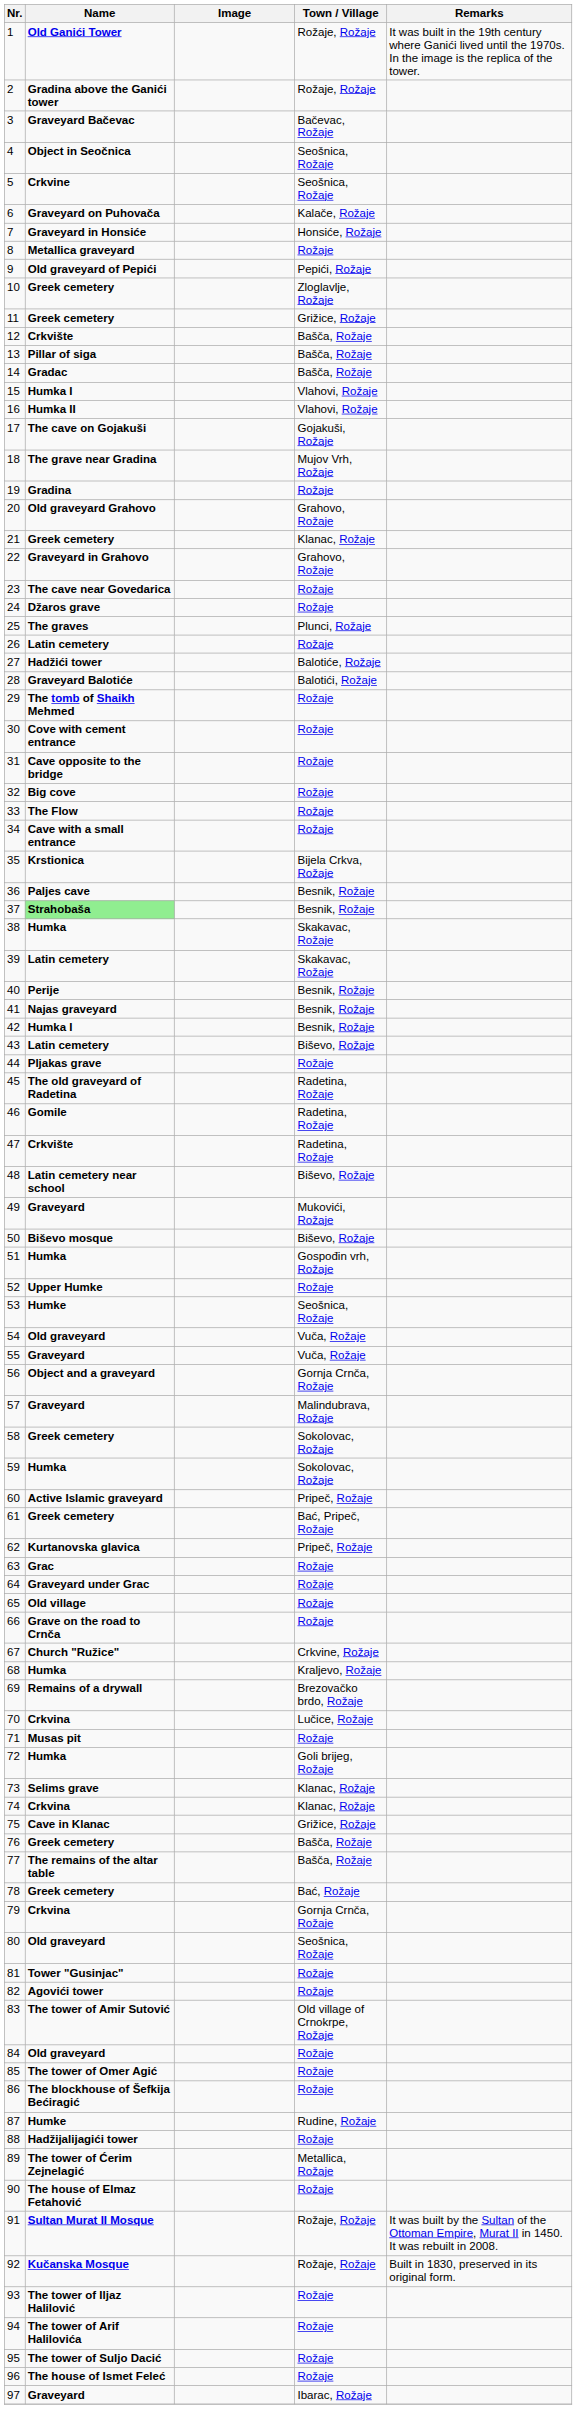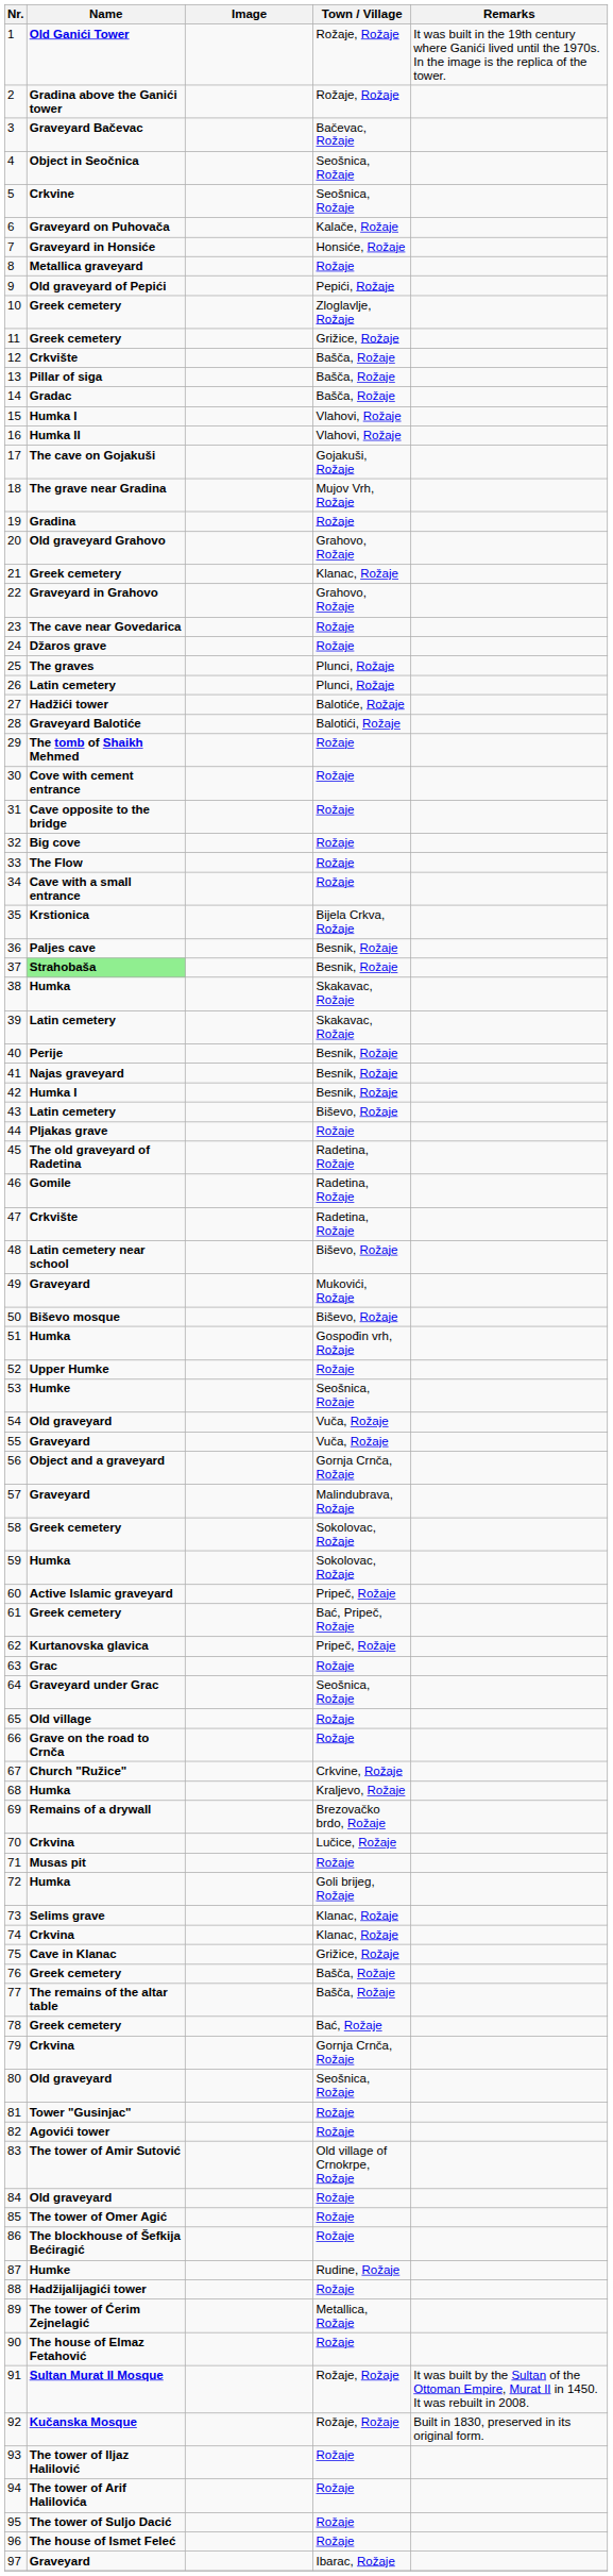 <table class="wikitable sortable">
 <tr>
 <th align=left width=20px>Nr.</th>
 <th align=left width=200px>Name</th>
 <th align=center width=160px class=unsortable>Image</th>
 <th align=left width=120px>Town / Village</th>
 <th align=left width=250px class=unsortable>Remarks</th>
 </tr>
 <tr valign=top>
 <td>1</td>
 <td><strong><a href='#'>Old Ganići Tower</a></strong> </td>
 <td></td>
 <td>Rožaje, <a href='#'>Rožaje</a></td>
 <td>It was built in the 19th century where Ganići lived until the 1970s. In the image is the replica of the tower.</td>
 </tr>
 <tr valign=top>
 <td>2</td>
 <td><strong>Gradina above the Ganići tower</strong> </td>
 <td></td>
 <td>Rožaje, <a href='#'>Rožaje</a></td>
 <td></td>
 </tr>
 <tr valign=top>
 <td>3</td>
 <td><strong>Graveyard Bačevac</strong> </td>
 <td></td>
 <td>Bačevac, <a href='#'>Rožaje</a></td>
 <td></td>
 </tr>
 <tr valign=top>
 <td>4</td>
 <td><strong>Object in Seočnica</strong> </td>
 <td></td>
 <td>Seošnica, <a href='#'>Rožaje</a></td>
 <td></td>
 </tr>
 <tr valign=top>
 <td>5</td>
 <td><strong>Crkvine</strong> </td>
 <td></td>
 <td>Seošnica, <a href='#'>Rožaje</a></td>
 <td></td>
 </tr>
 <tr valign=top>
 <td>6</td>
 <td><strong>Graveyard on Puhovača</strong> </td>
 <td></td>
 <td>Kalače, <a href='#'>Rožaje</a></td>
 <td></td>
 </tr>
 <tr valign=top>
 <td>7</td>
 <td><strong>Graveyard in Honsiće</strong> </td>
 <td></td>
 <td>Honsiće, <a href='#'>Rožaje</a></td>
 <td></td>
 </tr>
 <tr valign=top>
 <td>8</td>
 <td><strong>Metallica graveyard</strong> </td>
 <td></td>
 <td><a href='#'>Rožaje</a></td>
 <td></td>
 </tr>
 <tr valign=top>
 <td>9</td>
 <td><strong>Old graveyard of Pepići</strong> </td>
 <td></td>
 <td>Pepići, <a href='#'>Rožaje</a></td>
 <td></td>
 </tr>
 <tr valign=top>
 <td>10</td>
 <td><strong>Greek cemetery</strong> </td>
 <td></td>
 <td>Zloglavlje, <a href='#'>Rožaje</a></td>
 <td></td>
 </tr>
 <tr valign=top>
 <td>11</td>
 <td><strong>Greek cemetery</strong> </td>
 <td></td>
 <td>Grižice, <a href='#'>Rožaje</a></td>
 <td></td>
 </tr>
 <tr valign=top>
 <td>12</td>
 <td><strong>Crkvište</strong> </td>
 <td></td>
 <td>Bašča, <a href='#'>Rožaje</a></td>
 <td></td>
 </tr>
 <tr valign=top>
 <td>13</td>
 <td><strong>Pillar of siga</strong> </td>
 <td></td>
 <td>Bašča, <a href='#'>Rožaje</a></td>
 <td></td>
 </tr>
 <tr valign=top>
 <td>14</td>
 <td><strong>Gradac</strong> </td>
 <td></td>
 <td>Bašča, <a href='#'>Rožaje</a></td>
 <td></td>
 </tr>
 <tr valign=top>
 <td>15</td>
 <td><strong>Humka I</strong> </td>
 <td></td>
 <td>Vlahovi, <a href='#'>Rožaje</a></td>
 <td></td>
 </tr>
 <tr valign=top>
 <td>16</td>
 <td><strong>Humka II</strong> </td>
 <td></td>
 <td>Vlahovi, <a href='#'>Rožaje</a></td>
 <td></td>
 </tr>
 <tr valign=top>
 <td>17</td>
 <td><strong>The cave on Gojakuši</strong> </td>
 <td></td>
 <td>Gojakuši, <a href='#'>Rožaje</a></td>
 <td></td>
 </tr>
 <tr valign=top>
 <td>18</td>
 <td><strong>The grave near Gradina</strong> </td>
 <td></td>
 <td>Mujov Vrh, <a href='#'>Rožaje</a></td>
 <td></td>
 </tr>
 <tr valign=top>
 <td>19</td>
 <td><strong>Gradina</strong> </td>
 <td></td>
 <td><a href='#'>Rožaje</a></td>
 <td></td>
 </tr>
 <tr valign=top>
 <td>20</td>
 <td><strong>Old graveyard Grahovo</strong> </td>
 <td></td>
 <td>Grahovo, <a href='#'>Rožaje</a></td>
 <td></td>
 </tr>
 <tr valign=top>
 <td>21</td>
 <td><strong>Greek cemetery</strong> </td>
 <td></td>
 <td>Klanac, <a href='#'>Rožaje</a></td>
 <td></td>
 </tr>
 <tr valign=top>
 <td>22</td>
 <td><strong>Graveyard in Grahovo</strong> </td>
 <td></td>
 <td>Grahovo, <a href='#'>Rožaje</a></td>
 <td></td>
 </tr>
 <tr valign=top>
 <td>23</td>
 <td><strong>The cave near Govedarica</strong> </td>
 <td></td>
 <td><a href='#'>Rožaje</a></td>
 <td></td>
 </tr>
 <tr valign=top>
 <td>24</td>
 <td><strong>Džaros grave</strong> </td>
 <td></td>
 <td><a href='#'>Rožaje</a></td>
 <td></td>
 </tr>
 <tr valign=top>
 <td>25</td>
 <td><strong>The graves</strong> </td>
 <td></td>
 <td>Plunci, <a href='#'>Rožaje</a></td>
 <td></td>
 </tr>
 <tr valign=top>
 <td>26</td>
 <td><strong>Latin cemetery</strong> </td>
 <td></td>
-<td><a href='#'>Rožaje</a></td>
+<td>Plunci, <a href='#'>Rožaje</a></td>
 <td></td>
 </tr>
 <tr valign=top>
 <td>27</td>
 <td><strong>Hadžići tower</strong> </td>
 <td></td>
 <td>Balotiće, <a href='#'>Rožaje</a></td>
 <td></td>
 </tr>
 <tr valign=top>
 <td>28</td>
 <td><strong>Graveyard Balotiće</strong> </td>
 <td></td>
 <td>Balotići, <a href='#'>Rožaje</a></td>
 <td></td>
 </tr>
 <tr valign=top>
 <td>29</td>
 <td><strong>The <a href='#'>tomb</a> of <a href='#'>Shaikh</a> Mehmed</strong> </td>
 <td></td>
 <td><a href='#'>Rožaje</a></td>
 <td></td>
 </tr>
 <tr valign=top>
 <td>30</td>
 <td><strong>Cove with cement entrance</strong> </td>
 <td></td>
 <td><a href='#'>Rožaje</a></td>
 <td></td>
 </tr>
 <tr valign=top>
 <td>31</td>
 <td><strong>Cave opposite to the bridge</strong> </td>
 <td></td>
 <td><a href='#'>Rožaje</a></td>
 <td></td>
 </tr>
 <tr valign=top>
 <td>32</td>
 <td><strong>Big cove</strong> </td>
 <td></td>
 <td><a href='#'>Rožaje</a></td>
 <td></td>
 </tr>
 <tr valign=top>
 <td>33</td>
 <td><strong>The Flow</strong> </td>
 <td></td>
 <td><a href='#'>Rožaje</a></td>
 <td></td>
 </tr>
 <tr valign=top>
 <td>34</td>
 <td><strong>Cave with a small entrance</strong> </td>
 <td></td>
 <td><a href='#'>Rožaje</a></td>
 <td></td>
 </tr>
 <tr valign=top>
 <td>35</td>
 <td><strong>Krstionica</strong> </td>
 <td></td>
 <td>Bijela Crkva, <a href='#'>Rožaje</a></td>
 <td></td>
 </tr>
 <tr valign=top>
 <td>36</td>
 <td><strong>Paljes cave</strong> </td>
 <td></td>
 <td>Besnik, <a href='#'>Rožaje</a></td>
 <td></td>
 </tr>
 <tr valign=top>
 <td>37</td>
 <td style="background: lightgreen;"><strong>Strahobaša</strong> </td>
 <td></td>
 <td>Besnik, <a href='#'>Rožaje</a></td>
 <td></td>
 </tr>
 <tr valign=top>
 <td>38</td>
 <td><strong>Humka</strong> </td>
 <td></td>
 <td>Skakavac, <a href='#'>Rožaje</a></td>
 <td></td>
 </tr>
 <tr valign=top>
 <td>39</td>
 <td><strong>Latin cemetery</strong> </td>
 <td></td>
 <td>Skakavac, <a href='#'>Rožaje</a></td>
 <td></td>
 </tr>
 <tr valign=top>
 <td>40</td>
 <td><strong>Perije</strong> </td>
 <td></td>
 <td>Besnik, <a href='#'>Rožaje</a></td>
 <td></td>
 </tr>
 <tr valign=top>
 <td>41</td>
 <td><strong>Najas graveyard</strong> </td>
 <td></td>
 <td>Besnik, <a href='#'>Rožaje</a></td>
 <td></td>
 </tr>
 <tr valign=top>
 <td>42</td>
 <td><strong>Humka I</strong> </td>
 <td></td>
 <td>Besnik, <a href='#'>Rožaje</a></td>
 <td></td>
 </tr>
 <tr valign=top>
 <td>43</td>
 <td><strong>Latin cemetery</strong> </td>
 <td></td>
 <td>Biševo, <a href='#'>Rožaje</a></td>
 <td></td>
 </tr>
 <tr valign=top>
 <td>44</td>
 <td><strong>Pljakas grave</strong> </td>
 <td></td>
 <td><a href='#'>Rožaje</a></td>
 <td></td>
 </tr>
 <tr valign=top>
 <td>45</td>
 <td><strong>The old graveyard of Radetina</strong> </td>
 <td></td>
 <td>Radetina, <a href='#'>Rožaje</a></td>
 <td></td>
 </tr>
 <tr valign=top>
 <td>46</td>
 <td><strong>Gomile</strong> </td>
 <td></td>
 <td>Radetina, <a href='#'>Rožaje</a></td>
 <td></td>
 </tr>
 <tr valign=top>
 <td>47</td>
 <td><strong>Crkvište</strong> </td>
 <td></td>
 <td>Radetina, <a href='#'>Rožaje</a></td>
 <td></td>
 </tr>
 <tr valign=top>
 <td>48</td>
 <td><strong>Latin cemetery near school</strong> </td>
 <td></td>
 <td>Biševo, <a href='#'>Rožaje</a></td>
 <td></td>
 </tr>
 <tr valign=top>
 <td>49</td>
 <td><strong>Graveyard</strong> </td>
 <td></td>
 <td>Mukovići, <a href='#'>Rožaje</a></td>
 <td></td>
 </tr>
 <tr valign=top>
 <td>50</td>
 <td><strong>Biševo mosque</strong> </td>
 <td></td>
 <td>Biševo, <a href='#'>Rožaje</a></td>
 <td></td>
 </tr>
 <tr valign=top>
 <td>51</td>
 <td><strong>Humka</strong> </td>
 <td></td>
 <td>Gospođin vrh, <a href='#'>Rožaje</a></td>
 <td></td>
 </tr>
 <tr valign=top>
 <td>52</td>
 <td><strong>Upper Humke</strong> </td>
 <td></td>
 <td><a href='#'>Rožaje</a></td>
 <td></td>
 </tr>
 <tr valign=top>
 <td>53</td>
 <td><strong>Humke</strong> </td>
 <td></td>
 <td>Seošnica, <a href='#'>Rožaje</a></td>
 <td></td>
 </tr>
 <tr valign=top>
 <td>54</td>
 <td><strong>Old graveyard</strong> </td>
 <td></td>
 <td>Vuča, <a href='#'>Rožaje</a></td>
 <td></td>
 </tr>
 <tr valign=top>
 <td>55</td>
 <td><strong>Graveyard</strong> </td>
 <td></td>
 <td>Vuča, <a href='#'>Rožaje</a></td>
 <td></td>
 </tr>
 <tr valign=top>
 <td>56</td>
 <td><strong>Object and a graveyard</strong> </td>
 <td></td>
 <td>Gornja Crnča, <a href='#'>Rožaje</a></td>
 <td></td>
 </tr>
 <tr valign=top>
 <td>57</td>
 <td><strong>Graveyard</strong> </td>
 <td></td>
 <td>Malindubrava, <a href='#'>Rožaje</a></td>
 <td></td>
 </tr>
 <tr valign=top>
 <td>58</td>
 <td><strong>Greek cemetery</strong> </td>
 <td></td>
 <td>Sokolovac, <a href='#'>Rožaje</a></td>
 <td></td>
 </tr>
 <tr valign=top>
 <td>59</td>
 <td><strong>Humka</strong> </td>
 <td></td>
 <td>Sokolovac, <a href='#'>Rožaje</a></td>
 <td></td>
 </tr>
 <tr valign=top>
 <td>60</td>
 <td><strong>Active Islamic graveyard</strong> </td>
 <td></td>
 <td>Pripeč, <a href='#'>Rožaje</a></td>
 <td></td>
 </tr>
 <tr valign=top>
 <td>61</td>
 <td><strong>Greek cemetery</strong> </td>
 <td></td>
 <td>Bać, Pripeč, <a href='#'>Rožaje</a></td>
 <td></td>
 </tr>
 <tr valign=top>
 <td>62</td>
 <td><strong>Kurtanovska glavica</strong> </td>
 <td></td>
 <td>Pripeč, <a href='#'>Rožaje</a></td>
 <td></td>
 </tr>
 <tr valign=top>
 <td>63</td>
 <td><strong>Grac</strong> </td>
 <td></td>
 <td><a href='#'>Rožaje</a></td>
 <td></td>
 </tr>
 <tr valign=top>
 <td>64</td>
 <td><strong>Graveyard under Grac</strong> </td>
 <td></td>
-<td><a href='#'>Rožaje</a></td>
+<td>Seošnica, <a href='#'>Rožaje</a></td>
 <td></td>
 </tr>
 <tr valign=top>
 <td>65</td>
 <td><strong>Old village</strong> </td>
 <td></td>
 <td><a href='#'>Rožaje</a></td>
 <td></td>
 </tr>
 <tr valign=top>
 <td>66</td>
 <td><strong>Grave on the road to Crnča</strong> </td>
 <td></td>
 <td><a href='#'>Rožaje</a></td>
 <td></td>
 </tr>
 <tr valign=top>
 <td>67</td>
 <td><strong>Church "Ružice"</strong> </td>
 <td></td>
 <td>Crkvine, <a href='#'>Rožaje</a></td>
 <td></td>
 </tr>
 <tr valign=top>
 <td>68</td>
 <td><strong>Humka</strong> </td>
 <td></td>
 <td>Kraljevo, <a href='#'>Rožaje</a></td>
 <td></td>
 </tr>
 <tr valign=top>
 <td>69</td>
 <td><strong>Remains of a drywall</strong> </td>
 <td></td>
 <td>Brezovačko brdo, <a href='#'>Rožaje</a></td>
 <td></td>
 </tr>
 <tr valign=top>
 <td>70</td>
 <td><strong>Crkvina</strong> </td>
 <td></td>
 <td>Lučice, <a href='#'>Rožaje</a></td>
 <td></td>
 </tr>
 <tr valign=top>
 <td>71</td>
 <td><strong>Musas pit</strong> </td>
 <td></td>
 <td><a href='#'>Rožaje</a></td>
 <td></td>
 </tr>
 <tr valign=top>
 <td>72</td>
 <td><strong>Humka</strong> </td>
 <td></td>
 <td>Goli brijeg, <a href='#'>Rožaje</a></td>
 <td></td>
 </tr>
 <tr valign=top>
 <td>73</td>
 <td><strong>Selims grave</strong> </td>
 <td></td>
 <td>Klanac, <a href='#'>Rožaje</a></td>
 <td></td>
 </tr>
 <tr valign=top>
 <td>74</td>
 <td><strong>Crkvina</strong> </td>
 <td></td>
 <td>Klanac, <a href='#'>Rožaje</a></td>
 <td></td>
 </tr>
 <tr valign=top>
 <td>75</td>
 <td><strong>Cave in Klanac</strong> </td>
 <td></td>
 <td>Grižice, <a href='#'>Rožaje</a></td>
 <td></td>
 </tr>
 <tr valign=top>
 <td>76</td>
 <td><strong>Greek cemetery</strong> </td>
 <td></td>
 <td>Bašča, <a href='#'>Rožaje</a></td>
 <td></td>
 </tr>
 <tr valign=top>
 <td>77</td>
 <td><strong>The remains of the altar table</strong> </td>
 <td></td>
 <td>Bašča, <a href='#'>Rožaje</a></td>
 <td></td>
 </tr>
 <tr valign=top>
 <td>78</td>
 <td><strong>Greek cemetery</strong> </td>
 <td></td>
 <td>Bać, <a href='#'>Rožaje</a></td>
 <td></td>
 </tr>
 <tr valign=top>
 <td>79</td>
 <td><strong>Crkvina</strong> </td>
 <td></td>
 <td>Gornja Crnča, <a href='#'>Rožaje</a></td>
 <td></td>
 </tr>
 <tr valign=top>
 <td>80</td>
 <td><strong>Old graveyard</strong> </td>
 <td></td>
 <td>Seošnica, <a href='#'>Rožaje</a></td>
 <td></td>
 </tr>
 <tr valign=top>
 <td>81</td>
 <td><strong>Tower "Gusinjac"</strong> </td>
 <td></td>
 <td><a href='#'>Rožaje</a></td>
 <td></td>
 </tr>
 <tr valign=top>
 <td>82</td>
 <td><strong>Agovići tower</strong> </td>
 <td></td>
 <td><a href='#'>Rožaje</a></td>
 <td></td>
 </tr>
 <tr valign=top>
 <td>83</td>
 <td><strong>The tower of Amir Sutović</strong> </td>
 <td></td>
 <td>Old village of Crnokrpe, <a href='#'>Rožaje</a></td>
 <td></td>
 </tr>
 <tr valign=top>
 <td>84</td>
 <td><strong>Old graveyard</strong> </td>
 <td></td>
 <td><a href='#'>Rožaje</a></td>
 <td></td>
 </tr>
 <tr valign=top>
 <td>85</td>
 <td><strong>The tower of Omer Agić</strong> </td>
 <td></td>
 <td><a href='#'>Rožaje</a></td>
 <td></td>
 </tr>
 <tr valign=top>
 <td>86</td>
 <td><strong>The blockhouse of Šefkija Bećiragić</strong> </td>
 <td></td>
 <td><a href='#'>Rožaje</a></td>
 <td></td>
 </tr>
 <tr valign=top>
 <td>87</td>
 <td><strong>Humke</strong> </td>
 <td></td>
 <td>Rudine, <a href='#'>Rožaje</a></td>
 <td></td>
 </tr>
 <tr valign=top>
 <td>88</td>
 <td><strong>Hadžijalijagići tower</strong> </td>
 <td></td>
 <td><a href='#'>Rožaje</a></td>
 <td></td>
 </tr>
 <tr valign=top>
 <td>89</td>
 <td><strong>The tower of Ćerim Zejnelagić</strong> </td>
 <td></td>
 <td>Metallica, <a href='#'>Rožaje</a></td>
 <td></td>
 </tr>
 <tr valign=top>
 <td>90</td>
 <td><strong>The house of Elmaz Fetahović</strong> </td>
 <td></td>
 <td><a href='#'>Rožaje</a></td>
 <td></td>
 </tr>
 <tr valign=top>
 <td>91</td>
 <td><strong><a href='#'>Sultan Murat II Mosque</a></strong> </td>
 <td></td>
 <td>Rožaje, <a href='#'>Rožaje</a></td>
 <td>It was built by the <a href='#'>Sultan</a> of the <a href='#'>Ottoman Empire</a>, <a href='#'>Murat II</a> in 1450. It was rebuilt in 2008.</td>
 </tr>
 <tr valign=top>
 <td>92</td>
 <td><strong><a href='#'>Kučanska Mosque</a></strong> </td>
 <td></td>
 <td>Rožaje, <a href='#'>Rožaje</a></td>
 <td>Built in 1830, preserved in its original form.</td>
 </tr>
 <tr valign=top>
 <td>93</td>
 <td><strong>The tower of Iljaz Halilović</strong> </td>
 <td></td>
 <td><a href='#'>Rožaje</a></td>
 <td></td>
 </tr>
 <tr valign=top>
 <td>94</td>
 <td><strong>The tower of Arif Halilovića</strong> </td>
 <td></td>
 <td><a href='#'>Rožaje</a></td>
 <td></td>
 </tr>
 <tr valign=top>
 <td>95</td>
 <td><strong>The tower of Suljo Dacić</strong> </td>
 <td></td>
 <td><a href='#'>Rožaje</a></td>
 <td></td>
 </tr>
 <tr valign=top>
 <td>96</td>
 <td><strong>The house of Ismet Feleć</strong> </td>
 <td></td>
 <td><a href='#'>Rožaje</a></td>
 <td></td>
 </tr>
 <tr valign=top>
 <td>97</td>
 <td><strong>Graveyard</strong> </td>
 <td></td>
 <td>Ibarac, <a href='#'>Rožaje</a></td>
 <td></td>
 </tr>
 <tr valign=top>
 </tr>
 </table>
